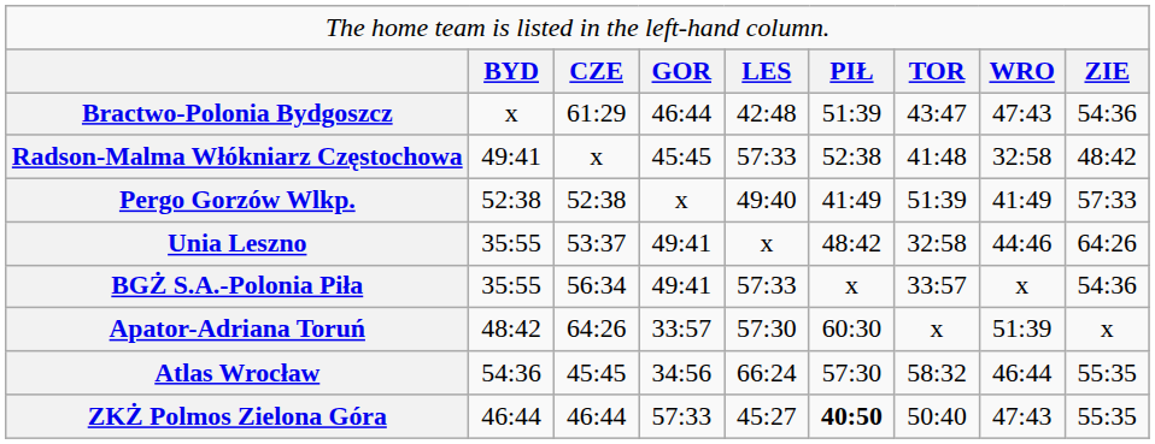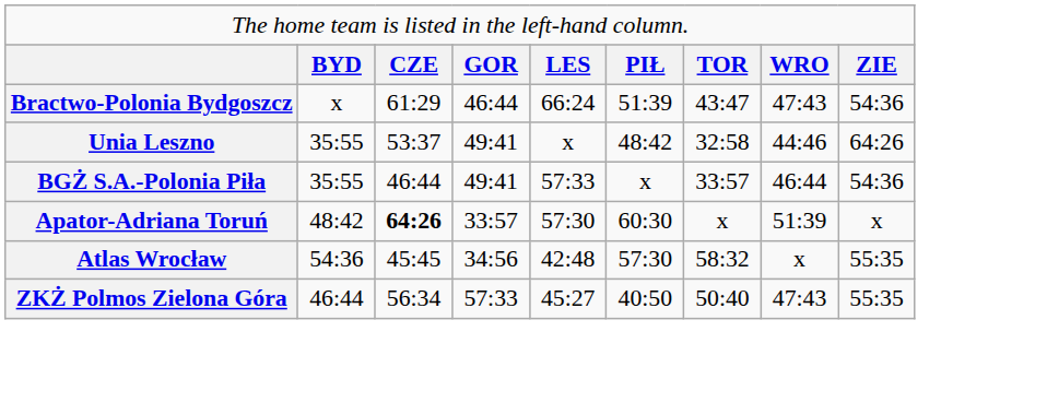 <table align="center" cellspacing="0" cellpadding="3" style="background-color: #f9f9f9; font-size: 90%; text-align: center" class="wikitable">
 <tr>
 <td colspan=9><em>The home team is listed in the left-hand column.</em></td>
 </tr>
 <tr style="background:#F0F0F0;">
 <th align="left"> </th>
 <th width=40px><a href='#'>BYD</a></th>
 <th width=40px><a href='#'>CZE</a></th>
 <th width=40px><a href='#'>GOR</a></th>
 <th width=40px><a href='#'>LES</a></th>
 <th width=40px><a href='#'>PIŁ</a></th>
 <th width=40px><a href='#'>TOR</a></th>
 <th width=40px><a href='#'>WRO</a></th>
 <th width=40px><a href='#'>ZIE</a></th>
 </tr>
 <tr>
 <th><a href='#'>Bractwo-Polonia Bydgoszcz</a></th>
 <td>x</td>
 <td>61:29</td>
 <td>46:44</td>
-<td>42:48</td>
+<td>66:24</td>
 <td>51:39</td>
 <td>43:47</td>
 <td>47:43</td>
 <td>54:36</td>
-</tr>
-<tr>
-<th><a href='#'>Radson-Malma Włókniarz Częstochowa</a></th>
-<td>49:41</td>
-<td>x</td>
-<td>45:45</td>
-<td>57:33</td>
-<td>52:38</td>
-<td>41:48</td>
-<td>32:58</td>
-<td>48:42</td>
-</tr>
-<tr>
-<th><a href='#'>Pergo Gorzów Wlkp.</a></th>
-<td>52:38</td>
-<td>52:38</td>
-<td>x</td>
-<td>49:40</td>
-<td>41:49</td>
-<td>51:39</td>
-<td>41:49</td>
-<td>57:33</td>
 </tr>
 <tr>
 <th><a href='#'>Unia Leszno</a></th>
 <td>35:55</td>
 <td>53:37</td>
 <td>49:41</td>
 <td>x</td>
 <td>48:42</td>
 <td>32:58</td>
 <td>44:46</td>
 <td>64:26</td>
 </tr>
 <tr>
 <th><a href='#'>BGŻ S.A.-Polonia Piła</a></th>
 <td>35:55</td>
-<td>56:34</td>
+<td>46:44</td>
 <td>49:41</td>
 <td>57:33</td>
 <td>x</td>
 <td>33:57</td>
-<td>x</td>
+<td>46:44</td>
 <td>54:36</td>
 </tr>
 <tr>
 <th><a href='#'>Apator-Adriana Toruń</a></th>
 <td>48:42</td>
-<td>64:26</td>
+<td><strong>64:26</strong></td>
 <td>33:57</td>
 <td>57:30</td>
 <td>60:30</td>
 <td>x</td>
 <td>51:39</td>
 <td>x</td>
 </tr>
 <tr>
 <th><a href='#'>Atlas Wrocław</a></th>
 <td>54:36</td>
 <td>45:45</td>
 <td>34:56</td>
-<td>66:24</td>
+<td>42:48</td>
 <td>57:30</td>
 <td>58:32</td>
-<td>46:44</td>
+<td>x</td>
 <td>55:35</td>
 </tr>
 <tr>
 <th><a href='#'>ZKŻ Polmos Zielona Góra</a></th>
 <td>46:44</td>
-<td>46:44</td>
+<td>56:34</td>
 <td>57:33</td>
 <td>45:27</td>
-<td><strong>40:50</strong></td>
+<td>40:50</td>
 <td>50:40</td>
 <td>47:43</td>
 <td>55:35</td>
 </tr>
 </table>
